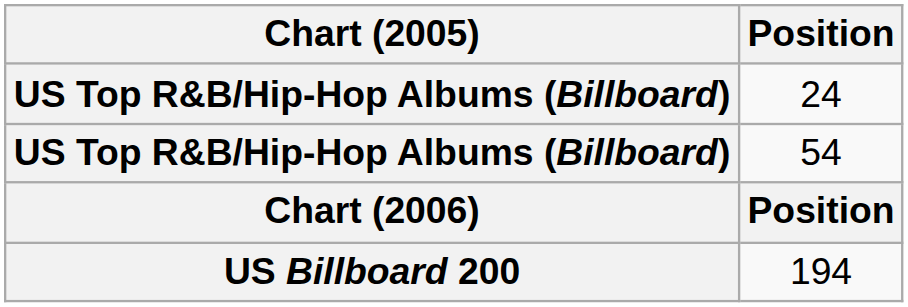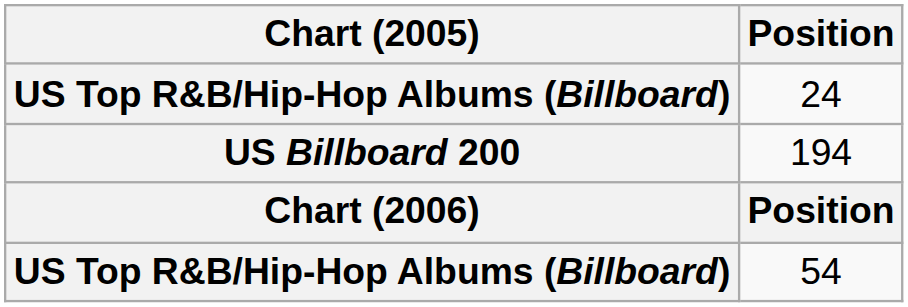 <table class="wikitable plainrowheaders" style="text-align:center">
 <tr>
 <th scope="col">Chart (2005)</th>
 <th scope="col">Position</th>
 </tr>
 <tr>
 <th scope="row">US Top R&B/Hip-Hop Albums (<em>Billboard</em>)</th>
 <td>24</td>
 </tr>
 <tr>
-<th scope="row">US Top R&B/Hip-Hop Albums (<em>Billboard</em>)</th>
-<td>54</td>
+<th scope="row">US <em>Billboard</em> 200</th>
+<td>194</td>
 </tr>
 <tr>
 <th scope="col">Chart (2006)</th>
 <th scope="col">Position</th>
 </tr>
 <tr>
-<th scope="row">US <em>Billboard</em> 200</th>
-<td>194</td>
+<th scope="row">US Top R&B/Hip-Hop Albums (<em>Billboard</em>)</th>
+<td>54</td>
 </tr>
 </table>
